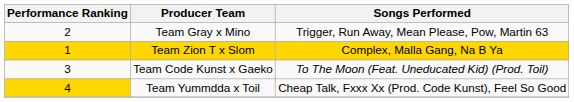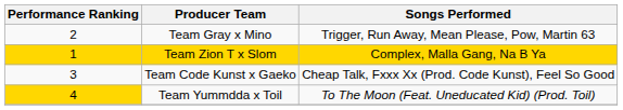 <table class="wikitable" style="text-align: center">
 <tr>
 <th>Performance Ranking</th>
 <th>Producer Team</th>
 <th>Songs Performed</th>
 </tr>
 <tr>
 <td>2</td>
 <td>Team Gray x Mino</td>
 <td>Trigger, Run Away, Mean Please, Pow, Martin 63</td>
 </tr>
 <tr>
 <td style="background:gold">1</td>
 <td style="background:gold">Team Zion T x Slom</td>
 <td style="background:gold">Complex, Malla Gang, Na B Ya</td>
 </tr>
 <tr>
 <td>3</td>
 <td>Team Code Kunst x Gaeko</td>
-<td><em>To The Moon (Feat. Uneducated Kid) (Prod. Toil)</em></td>
+<td>Cheap Talk, Fxxx Xx (Prod. Code Kunst), Feel So Good</td>
 </tr>
 <tr>
 <td style="background: gold;">4</td>
 <td>Team Yummdda x Toil</td>
-<td>Cheap Talk, Fxxx Xx (Prod. Code Kunst), Feel So Good</td>
+<td><em>To The Moon (Feat. Uneducated Kid) (Prod. Toil)</em></td>
 </tr>
 <tr>
 </tr>
 </table>
